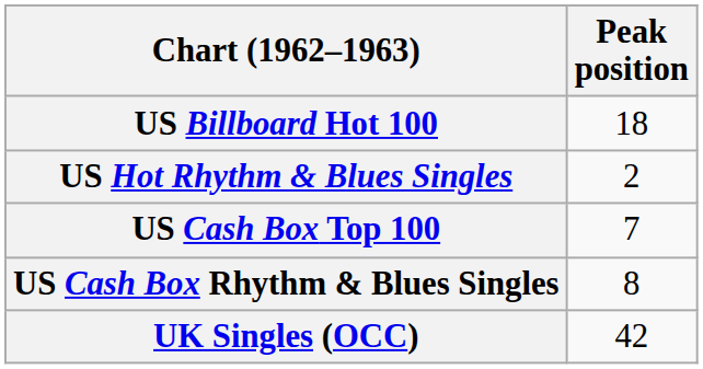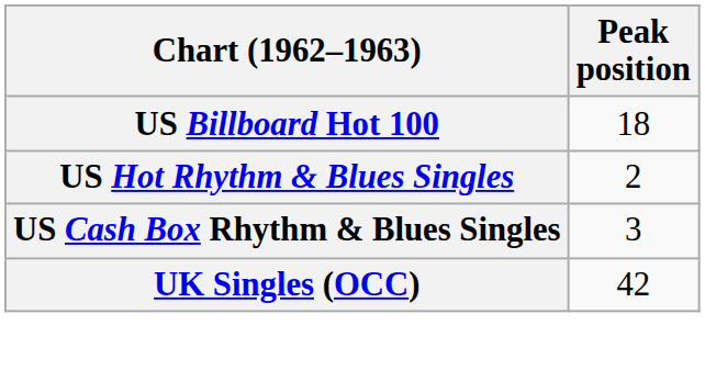 <table class="wikitable sortable plainrowheaders">
 <tr>
 <th>Chart (1962–1963)</th>
 <th>Peak<br>position</th>
 </tr>
 <tr>
 <th scope="row">US <a href='#'><em>Billboard</em> Hot 100</a></th>
 <td style="text-align:center;">18</td>
 </tr>
 <tr>
 <th scope="row">US <em><a href='#'>Hot Rhythm & Blues Singles</a></em></th>
 <td style="text-align:center;">2</td>
 </tr>
 <tr>
-<th scope="row">US <a href='#'><em>Cash Box</em> Top 100</a></th>
-<td style="text-align:center;">7</td>
-</tr>
-<tr>
 <th scope="row">US <em><a href='#'>Cash Box</a></em> Rhythm & Blues Singles</th>
-<td style="text-align:center;">8</td>
+<td style="text-align:center;">3</td>
 </tr>
 <tr>
 <th scope="row"><a href='#'>UK Singles</a> (<a href='#'>OCC</a>)</th>
 <td style="text-align:center;">42</td>
 </tr>
 </table>
